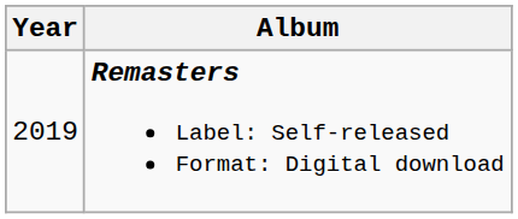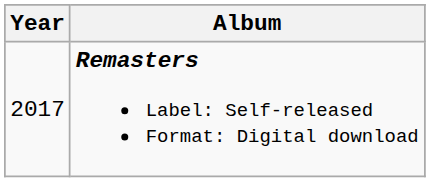 <table class="wikitable">
 <tr>
 <th>Year</th>
 <th>Album</th>
 </tr>
 <tr>
-<td>2019</td>
+<td>2017</td>
 <td><strong><em>Remasters</em></strong><br><ul><li><small>Label: Self-released</small></li><li><small>Format: Digital download</small></li></ul></td>
 </tr>
 </table>
